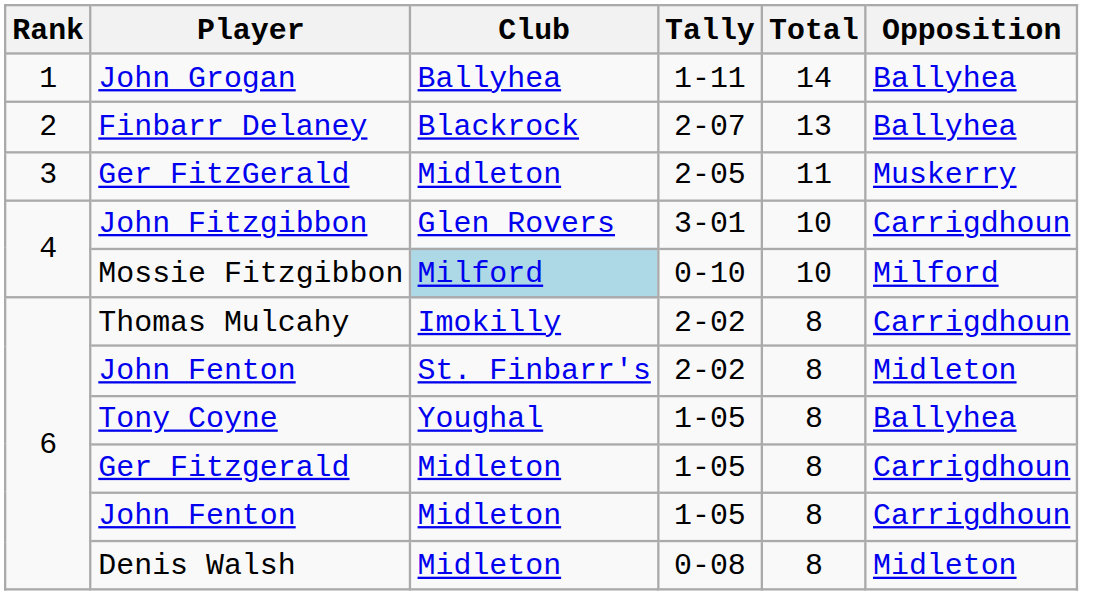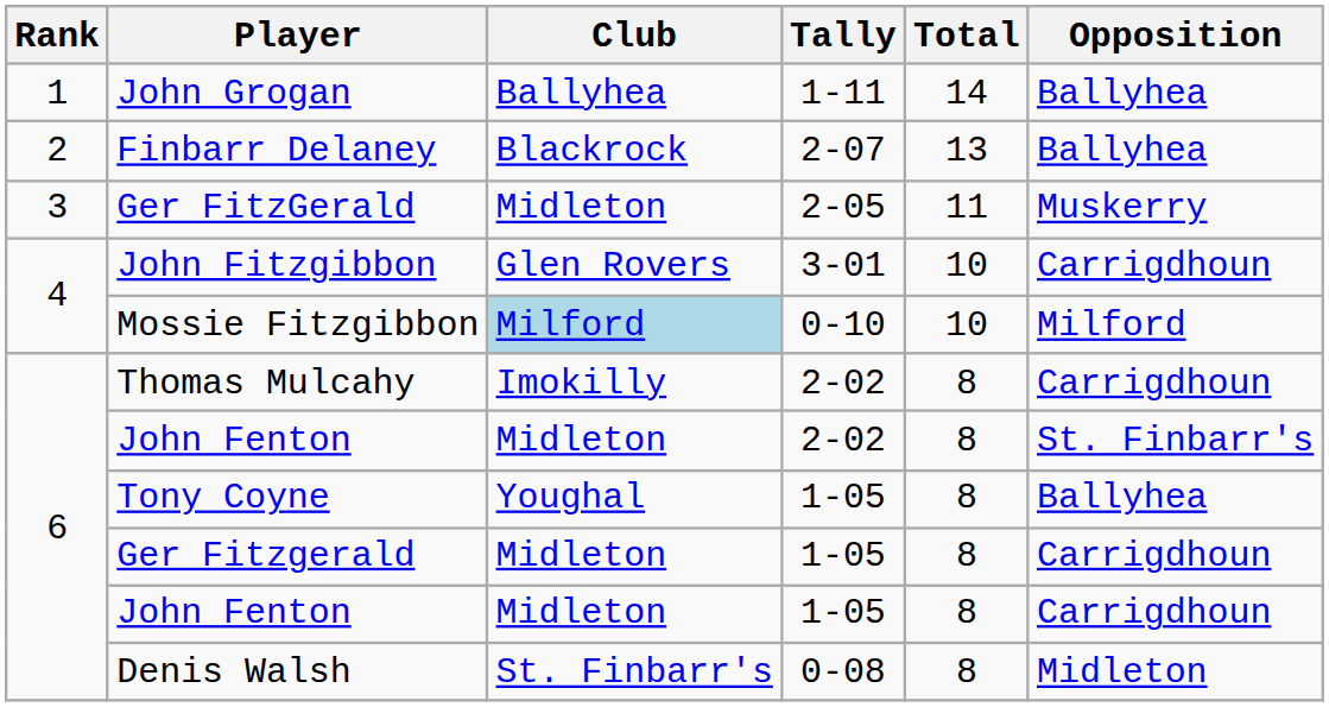 <table class="wikitable">
 <tr>
 <th>Rank</th>
 <th>Player</th>
 <th>Club</th>
 <th>Tally</th>
 <th>Total</th>
 <th>Opposition</th>
 </tr>
 <tr>
 <td rowspan="1" style="text-align:center;">1</td>
 <td><a href='#'>John Grogan</a></td>
 <td><a href='#'>Ballyhea</a></td>
 <td align=center>1-11</td>
 <td align=center>14</td>
 <td><a href='#'>Ballyhea</a></td>
 </tr>
 <tr>
 <td rowspan="1" style="text-align:center;">2</td>
 <td><a href='#'>Finbarr Delaney</a></td>
 <td><a href='#'>Blackrock</a></td>
 <td align=center>2-07</td>
 <td align=center>13</td>
 <td><a href='#'>Ballyhea</a></td>
 </tr>
 <tr>
 <td rowspan="1" style="text-align:center;">3</td>
 <td><a href='#'>Ger FitzGerald</a></td>
 <td><a href='#'>Midleton</a></td>
 <td align=center>2-05</td>
 <td align=center>11</td>
 <td><a href='#'>Muskerry</a></td>
 </tr>
 <tr>
 <td rowspan="2" style="text-align:center;">4</td>
 <td><a href='#'>John Fitzgibbon</a></td>
 <td><a href='#'>Glen Rovers</a></td>
 <td align=center>3-01</td>
 <td align=center>10</td>
 <td><a href='#'>Carrigdhoun</a></td>
 </tr>
 <tr>
 <td>Mossie Fitzgibbon</td>
 <td style="background: lightblue;"><a href='#'>Milford</a></td>
 <td align=center>0-10</td>
 <td align=center>10</td>
 <td><a href='#'>Milford</a></td>
 </tr>
 <tr>
 <td rowspan="6" style="text-align:center;">6</td>
 <td>Thomas Mulcahy</td>
 <td><a href='#'>Imokilly</a></td>
 <td align=center>2-02</td>
 <td align=center>8</td>
 <td><a href='#'>Carrigdhoun</a></td>
 </tr>
 <tr>
 <td><a href='#'>John Fenton</a></td>
-<td><a href='#'>St. Finbarr's</a></td>
+<td><a href='#'>Midleton</a></td>
 <td align=center>2-02</td>
 <td align=center>8</td>
-<td><a href='#'>Midleton</a></td>
+<td><a href='#'>St. Finbarr's</a></td>
 </tr>
 <tr>
 <td><a href='#'>Tony Coyne</a></td>
 <td><a href='#'>Youghal</a></td>
 <td align=center>1-05</td>
 <td align=center>8</td>
 <td><a href='#'>Ballyhea</a></td>
 </tr>
 <tr>
 <td><a href='#'>Ger Fitzgerald</a></td>
 <td><a href='#'>Midleton</a></td>
 <td align=center>1-05</td>
 <td align=center>8</td>
 <td><a href='#'>Carrigdhoun</a></td>
 </tr>
 <tr>
 <td><a href='#'>John Fenton</a></td>
 <td><a href='#'>Midleton</a></td>
 <td align=center>1-05</td>
 <td align=center>8</td>
 <td><a href='#'>Carrigdhoun</a></td>
 </tr>
 <tr>
 <td>Denis Walsh</td>
-<td><a href='#'>Midleton</a></td>
+<td><a href='#'>St. Finbarr's</a></td>
 <td align=center>0-08</td>
 <td align=center>8</td>
 <td><a href='#'>Midleton</a></td>
 </tr>
 </table>
